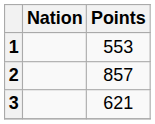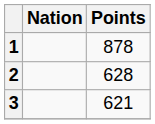 <table class="wikitable">
 <tr>
 <th></th>
 <th>Nation</th>
 <th>Points</th>
 </tr>
 <tr>
 <th>1</th>
 <td></td>
-<td align="center">553</td>
+<td align="center">878</td>
 </tr>
 <tr>
 <th>2</th>
 <td></td>
-<td align="center">857</td>
+<td align="center">628</td>
 </tr>
 <tr>
 <th>3</th>
 <td></td>
 <td align="center">621</td>
 </tr>
 <tr>
 </tr>
 </table>
